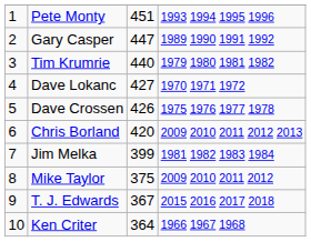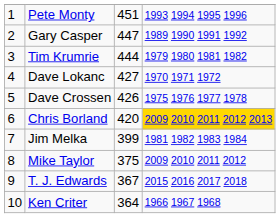 <table class="wikitable">
 <tr>
 </tr>
 <tr>
 <td>1</td>
 <td><a href='#'>Pete Monty</a></td>
 <td>451</td>
 <td style="font-size:80%;"><a href='#'>1993</a> <a href='#'>1994</a> <a href='#'>1995</a> <a href='#'>1996</a></td>
 </tr>
 <tr>
 <td>2</td>
 <td>Gary Casper</td>
 <td>447</td>
 <td style="font-size:80%;"><a href='#'>1989</a> <a href='#'>1990</a> <a href='#'>1991</a> <a href='#'>1992</a></td>
 </tr>
 <tr>
 <td>3</td>
 <td><a href='#'>Tim Krumrie</a></td>
-<td>440</td>
+<td>444</td>
 <td style="font-size:80%;"><a href='#'>1979</a> <a href='#'>1980</a> <a href='#'>1981</a> <a href='#'>1982</a></td>
 </tr>
 <tr>
 <td>4</td>
 <td>Dave Lokanc</td>
 <td>427</td>
 <td style="font-size:80%;"><a href='#'>1970</a> <a href='#'>1971</a> <a href='#'>1972</a></td>
 </tr>
 <tr>
 <td>5</td>
 <td>Dave Crossen</td>
 <td>426</td>
 <td style="font-size:80%;"><a href='#'>1975</a> <a href='#'>1976</a> <a href='#'>1977</a> <a href='#'>1978</a></td>
 </tr>
 <tr>
 <td>6</td>
 <td><a href='#'>Chris Borland</a></td>
 <td>420</td>
-<td style="font-size:80%;"><a href='#'>2009</a> <a href='#'>2010</a> <a href='#'>2011</a> <a href='#'>2012</a> <a href='#'>2013</a></td>
+<td style="background: gold; font-size:80%;"><a href='#'>2009</a> <a href='#'>2010</a> <a href='#'>2011</a> <a href='#'>2012</a> <a href='#'>2013</a></td>
 </tr>
 <tr>
 <td>7</td>
 <td>Jim Melka</td>
 <td>399</td>
 <td style="font-size:80%;"><a href='#'>1981</a> <a href='#'>1982</a> <a href='#'>1983</a> <a href='#'>1984</a></td>
 </tr>
 <tr>
 <td>8</td>
 <td><a href='#'>Mike Taylor</a></td>
 <td>375</td>
 <td style="font-size:80%;"><a href='#'>2009</a> <a href='#'>2010</a> <a href='#'>2011</a> <a href='#'>2012</a></td>
 </tr>
 <tr>
 <td>9</td>
 <td><a href='#'>T. J. Edwards</a></td>
 <td>367</td>
 <td style="font-size:80%;"><a href='#'>2015</a> <a href='#'>2016</a> <a href='#'>2017</a> <a href='#'>2018</a></td>
 </tr>
 <tr>
 <td>10</td>
 <td><a href='#'>Ken Criter</a></td>
 <td>364</td>
 <td style="font-size:80%;"><a href='#'>1966</a> <a href='#'>1967</a> <a href='#'>1968</a></td>
 </tr>
 </table>
